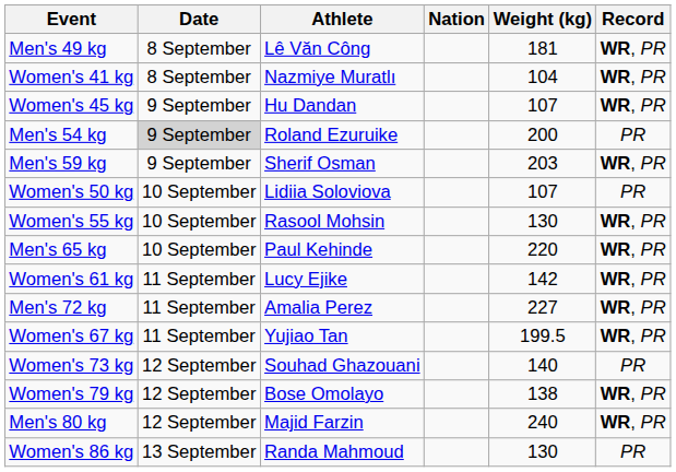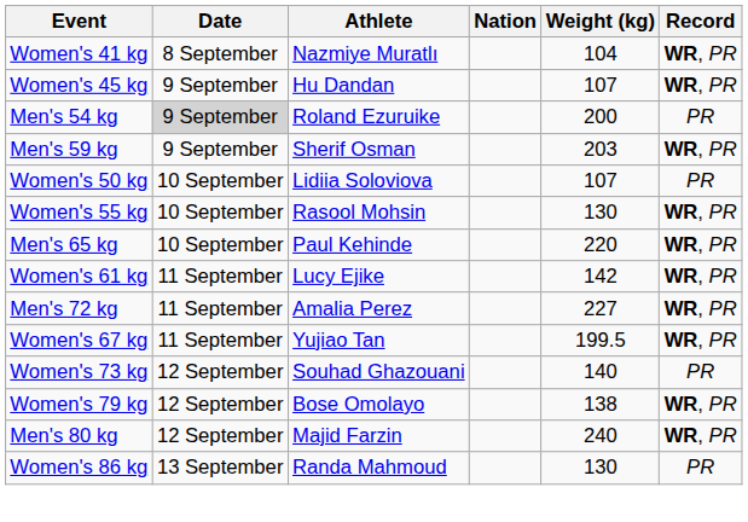 <table class="wikitable sortable">
 <tr>
 <th>Event</th>
 <th>Date</th>
 <th>Athlete</th>
 <th>Nation</th>
 <th>Weight (kg)</th>
 <th>Record</th>
-</tr>
-<tr>
-<td><a href='#'>Men's 49 kg</a></td>
-<td align=center>8 September</td>
-<td><a href='#'>Lê Văn Công</a></td>
-<td></td>
-<td align=center>181</td>
-<td align=center><strong>WR</strong>, <em>PR</em></td>
 </tr>
 <tr>
 <td><a href='#'>Women's 41 kg</a></td>
 <td align=center>8 September</td>
 <td><a href='#'>Nazmiye Muratlı</a></td>
 <td></td>
 <td align=center>104</td>
 <td align=center><strong>WR</strong>, <em>PR</em></td>
 </tr>
 <tr>
 <td><a href='#'>Women's 45 kg</a></td>
 <td align=center>9 September</td>
 <td><a href='#'>Hu Dandan</a></td>
 <td></td>
 <td align=center>107</td>
 <td align=center><strong>WR</strong>, <em>PR</em></td>
 </tr>
 <tr>
 <td><a href='#'>Men's 54 kg</a></td>
 <td align=center style="background: lightgrey;">9 September</td>
 <td><a href='#'>Roland Ezuruike</a></td>
 <td></td>
 <td align=center>200</td>
 <td align=center><em>PR</em></td>
 </tr>
 <tr>
 <td><a href='#'>Men's 59 kg</a></td>
 <td align=center>9 September</td>
 <td><a href='#'>Sherif Osman</a></td>
 <td></td>
 <td align=center>203</td>
 <td align=center><strong>WR</strong>, <em>PR</em></td>
 </tr>
 <tr>
 <td><a href='#'>Women's 50 kg</a></td>
 <td align=center>10 September</td>
 <td><a href='#'>Lidiia Soloviova</a></td>
 <td></td>
 <td align=center>107</td>
 <td align=center><em>PR</em></td>
 </tr>
 <tr>
 <td><a href='#'>Women's 55 kg</a></td>
 <td align=center>10 September</td>
 <td><a href='#'>Rasool Mohsin</a></td>
 <td></td>
 <td align=center>130</td>
 <td align=center><strong>WR</strong>, <em>PR</em></td>
 </tr>
 <tr>
 <td><a href='#'>Men's 65 kg</a></td>
 <td align=center>10 September</td>
 <td><a href='#'>Paul Kehinde</a></td>
 <td></td>
 <td align=center>220</td>
 <td align=center><strong>WR</strong>, <em>PR</em></td>
 </tr>
 <tr>
 <td><a href='#'>Women's 61 kg</a></td>
 <td align=center>11 September</td>
 <td><a href='#'>Lucy Ejike</a></td>
 <td></td>
 <td align=center>142</td>
 <td align=center><strong>WR</strong>, <em>PR</em></td>
 </tr>
 <tr>
 <td><a href='#'>Men's 72 kg</a></td>
 <td align=center>11 September</td>
 <td><a href='#'>Amalia Perez</a></td>
 <td></td>
 <td align=center>227</td>
 <td align=center><strong>WR</strong>, <em>PR</em></td>
 </tr>
 <tr>
 <td><a href='#'>Women's 67 kg</a></td>
 <td align=center>11 September</td>
 <td><a href='#'>Yujiao Tan</a></td>
 <td></td>
 <td align=center>199.5</td>
 <td align=center><strong>WR</strong>, <em>PR</em></td>
 </tr>
 <tr>
 <td><a href='#'>Women's 73 kg</a></td>
 <td align=center>12 September</td>
 <td><a href='#'>Souhad Ghazouani</a></td>
 <td></td>
 <td align=center>140</td>
 <td align=center><em>PR</em></td>
 </tr>
 <tr>
 <td><a href='#'>Women's 79 kg</a></td>
 <td align=center>12 September</td>
 <td><a href='#'>Bose Omolayo</a></td>
 <td></td>
 <td align=center>138</td>
 <td align=center><strong>WR</strong>, <em>PR</em></td>
 </tr>
 <tr>
 <td><a href='#'>Men's 80 kg</a></td>
 <td align=center>12 September</td>
 <td><a href='#'>Majid Farzin</a></td>
 <td></td>
 <td align=center>240</td>
 <td align=center><strong>WR</strong>, <em>PR</em></td>
 </tr>
 <tr>
 <td><a href='#'>Women's 86 kg</a></td>
 <td align=center>13 September</td>
 <td><a href='#'>Randa Mahmoud</a></td>
 <td></td>
 <td align=center>130</td>
 <td align=center><em>PR</em></td>
 </tr>
 </table>
